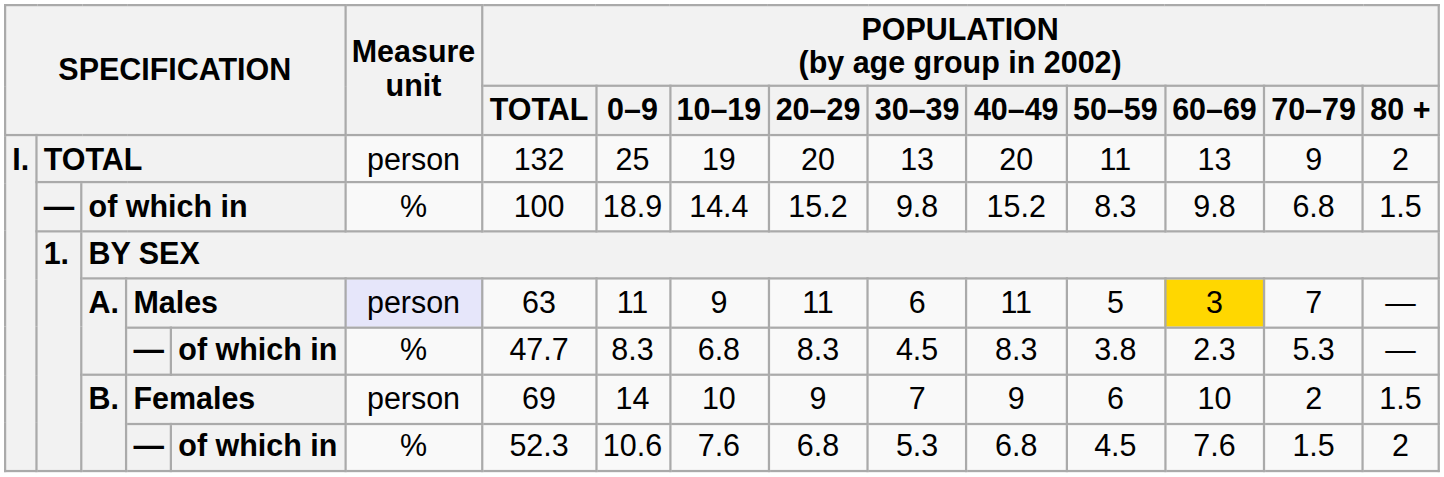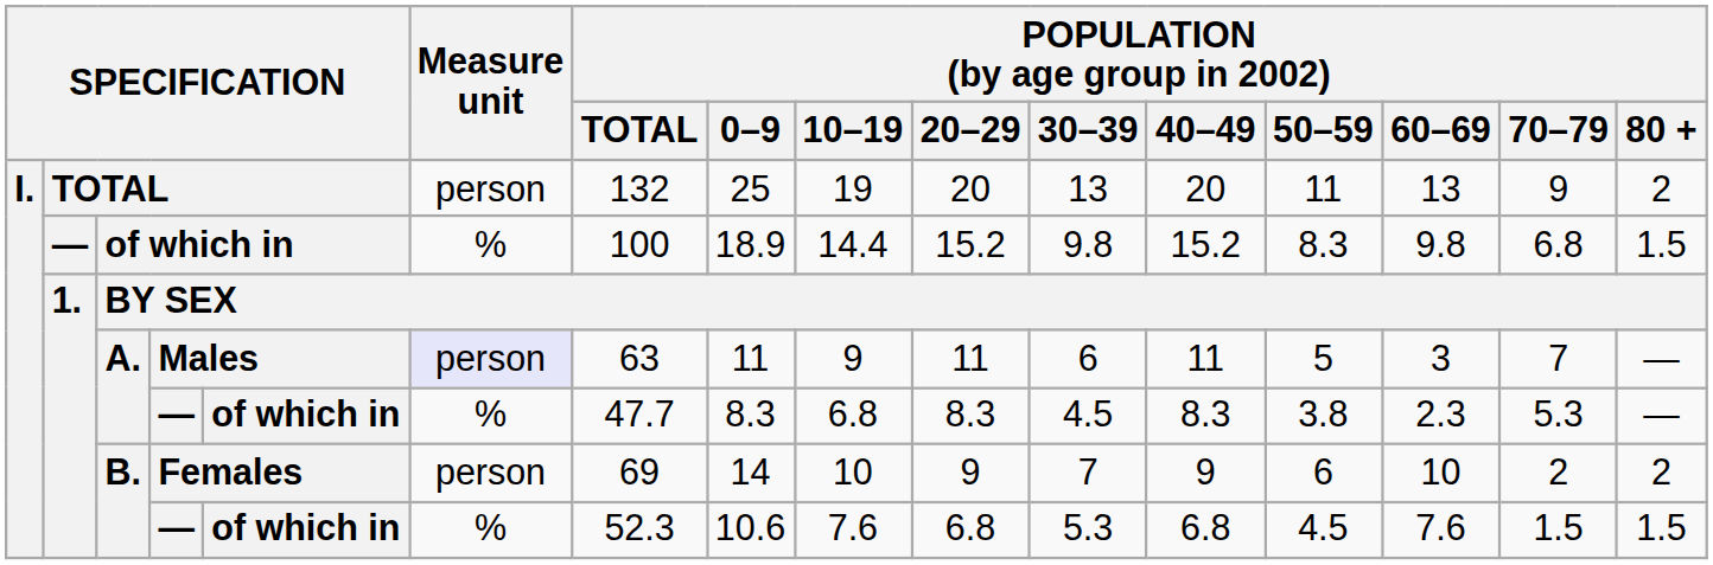 <table class="wikitable" style="font-size:85%; text-align:center">
 <tr>
 <th rowspan="2" colspan="5">SPECIFICATION</th>
 <th rowspan="2">Measure<br> unit</th>
 <th colspan="10" rowspan="1">POPULATION<br> (by age group in 2002)</th>
 </tr>
 <tr>
 <th>TOTAL</th>
 <th>0–9</th>
 <th>10–19</th>
 <th>20–29</th>
 <th>30–39</th>
 <th>40–49</th>
 <th>50–59</th>
 <th>60–69</th>
 <th>70–79</th>
 <th>80 +</th>
 </tr>
 <tr>
 <th style="text-align:left" valign="top" rowspan="7">I.</th>
 <th style="text-align:left" colspan="4">TOTAL</th>
 <td>person</td>
 <td>132</td>
 <td>25</td>
 <td>19</td>
 <td>20</td>
 <td>13</td>
 <td>20</td>
 <td>11</td>
 <td>13</td>
 <td>9</td>
 <td>2</td>
 </tr>
 <tr>
 <th style="text-align:left" valign="top">—</th>
 <th style="text-align:left" colspan="3">of which in</th>
 <td>%</td>
 <td>100</td>
 <td>18.9</td>
 <td>14.4</td>
 <td>15.2</td>
 <td>9.8</td>
 <td>15.2</td>
 <td>8.3</td>
 <td>9.8</td>
 <td>6.8</td>
 <td>1.5</td>
 </tr>
 <tr>
 <th style="text-align:left" valign="top" rowspan="5">1.</th>
 <th style="text-align:left" colspan="14">BY SEX</th>
 </tr>
 <tr>
 <th style="text-align:left" valign="top" rowspan="2">A.</th>
 <th style="text-align:left" colspan="2">Males</th>
 <td style="background: lavender;">person</td>
 <td>63</td>
 <td>11</td>
 <td>9</td>
 <td>11</td>
 <td>6</td>
 <td>11</td>
 <td>5</td>
-<td style="background: gold;">3</td>
+<td>3</td>
 <td>7</td>
 <td>—</td>
 </tr>
 <tr>
 <th style="text-align:left" valign="top">—</th>
 <th style="text-align:left" colspan="1">of which in</th>
 <td>%</td>
 <td>47.7</td>
 <td>8.3</td>
 <td>6.8</td>
 <td>8.3</td>
 <td>4.5</td>
 <td>8.3</td>
 <td>3.8</td>
 <td>2.3</td>
 <td>5.3</td>
 <td>—</td>
 </tr>
 <tr>
 <th style="text-align:left" valign="top" rowspan="2">B.</th>
 <th style="text-align:left" colspan="2">Females</th>
 <td>person</td>
 <td>69</td>
 <td>14</td>
 <td>10</td>
 <td>9</td>
 <td>7</td>
 <td>9</td>
 <td>6</td>
 <td>10</td>
 <td>2</td>
-<td>1.5</td>
+<td>2</td>
 </tr>
 <tr>
 <th style="text-align:left" valign="top">—</th>
 <th style="text-align:left" colspan="1">of which in</th>
 <td>%</td>
 <td>52.3</td>
 <td>10.6</td>
 <td>7.6</td>
 <td>6.8</td>
 <td>5.3</td>
 <td>6.8</td>
 <td>4.5</td>
 <td>7.6</td>
 <td>1.5</td>
-<td>2</td>
+<td>1.5</td>
 </tr>
 </table>
